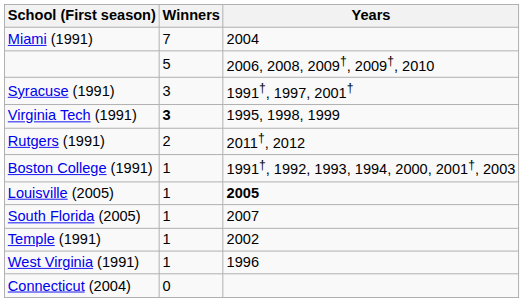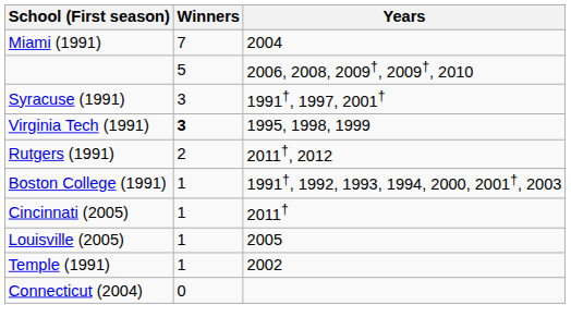 <table class=wikitable>
 <tr>
 <th>School (First season)</th>
 <th>Winners</th>
 <th>Years</th>
 </tr>
 <tr>
 <td><a href='#'>Miami</a> (1991)</td>
 <td>7</td>
 <td>2004</td>
 </tr>
 <tr>
 <td></td>
 <td>5</td>
 <td>2006, 2008, 2009<sup>†</sup>, 2009<sup>†</sup>, 2010</td>
 </tr>
 <tr>
 <td><a href='#'>Syracuse</a> (1991)</td>
 <td>3</td>
 <td>1991<sup>†</sup>, 1997, 2001<sup>†</sup></td>
 </tr>
 <tr>
 <td><a href='#'>Virginia Tech</a> (1991)</td>
 <td><strong>3</strong></td>
 <td>1995, 1998, 1999</td>
 </tr>
 <tr>
 <td><a href='#'>Rutgers</a> (1991)</td>
 <td>2</td>
 <td>2011<sup>†</sup>, 2012</td>
 </tr>
 <tr>
 <td><a href='#'>Boston College</a> (1991)</td>
 <td>1</td>
 <td>1991<sup>†</sup>, 1992, 1993, 1994, 2000, 2001<sup>†</sup>, 2003</td>
 </tr>
 <tr>
+<td><a href='#'>Cincinnati</a> (2005)</td>
+<td>1</td>
+<td>2011<sup>†</sup></td>
+</tr>
+<tr>
 <td><a href='#'>Louisville</a> (2005)</td>
 <td>1</td>
-<td><strong>2005</strong></td>
-</tr>
-<tr>
-<td><a href='#'>South Florida</a> (2005)</td>
-<td>1</td>
-<td>2007</td>
+<td>2005</td>
 </tr>
 <tr>
 <td><a href='#'>Temple</a> (1991)</td>
 <td>1</td>
 <td>2002</td>
 </tr>
 <tr>
-<td><a href='#'>West Virginia</a> (1991)</td>
-<td>1</td>
-<td>1996</td>
-</tr>
-<tr>
 <td><a href='#'>Connecticut</a> (2004)</td>
 <td>0</td>
 <td></td>
 </tr>
 </table>
